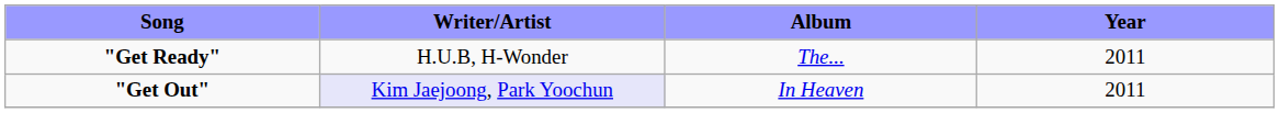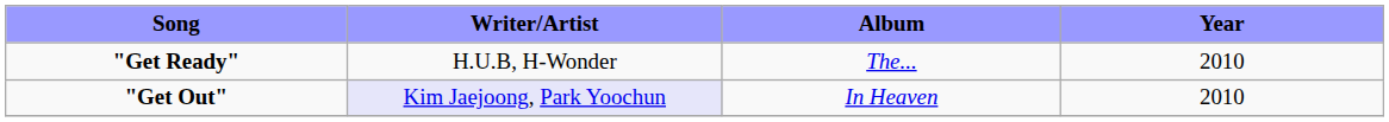 <table class="wikitable" style="margin:0.5em auto; clear:both; font-size:.9em; text-align:center; width:100%">
 <tr>
 <th width="500" style="background: #99F;">Song</th>
 <th width="500" style="background: #99F;">Writer/Artist</th>
 <th width="500" style="background: #99F;">Album</th>
 <th width="500" style="background: #99F;">Year</th>
 </tr>
 <tr>
 <td><strong>"Get Ready"</strong></td>
 <td>H.U.B, H-Wonder</td>
 <td><em><a href='#'>The...</a></em></td>
-<td>2011</td>
+<td>2010</td>
 </tr>
 <tr>
 <td><strong>"Get Out"</strong></td>
 <td style="background: lavender;"><a href='#'>Kim Jaejoong</a>, <a href='#'>Park Yoochun</a></td>
 <td><em><a href='#'>In Heaven</a></em></td>
-<td>2011</td>
+<td>2010</td>
 </tr>
 <tr>
 </tr>
 </table>
